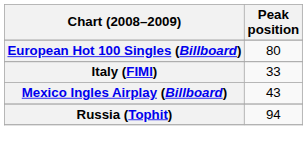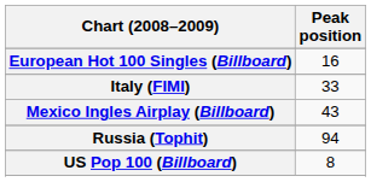 <table class="wikitable sortable plainrowheaders" style="text-align:center">
 <tr>
 <th scope="col">Chart (2008–2009)</th>
 <th scope="col">Peak<br>position</th>
 </tr>
 <tr>
 </tr>
 <tr>
 </tr>
 <tr>
 </tr>
 <tr>
 </tr>
 <tr>
 </tr>
 <tr>
 </tr>
 <tr>
 </tr>
 <tr>
 </tr>
 <tr>
 <th scope="row"><a href='#'>European Hot 100 Singles</a> (<em><a href='#'>Billboard</a></em>)</th>
-<td align="center">80</td>
+<td align="center">16</td>
 </tr>
 <tr>
 </tr>
 <tr>
 </tr>
 <tr>
 </tr>
 <tr>
 </tr>
 <tr>
 <th scope="row">Italy (<a href='#'>FIMI</a>)</th>
 <td align="center">33</td>
 </tr>
 <tr>
 <th scope="row"><a href='#'>Mexico Ingles Airplay</a> (<em><a href='#'>Billboard</a></em>)</th>
 <td>43</td>
 </tr>
 <tr>
 </tr>
 <tr>
 </tr>
 <tr>
 </tr>
 <tr>
 </tr>
 <tr>
 <th scope="row">Russia (<a href='#'>Tophit</a>)</th>
 <td align="center">94</td>
 </tr>
 <tr>
 </tr>
 <tr>
 </tr>
 <tr>
 </tr>
 <tr>
 </tr>
 <tr>
 </tr>
 <tr>
 </tr>
 <tr>
 </tr>
 <tr>
 </tr>
 <tr>
 </tr>
 <tr>
 </tr>
 <tr>
+<th scope="row">US <a href='#'>Pop 100</a> (<em><a href='#'>Billboard</a></em>)</th>
+<td align="center">8</td>
+</tr>
+<tr>
 </tr>
 <tr>
 </tr>
 </table>
